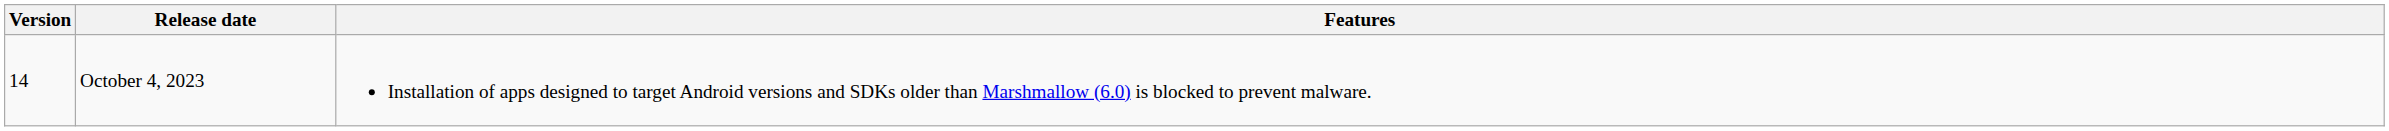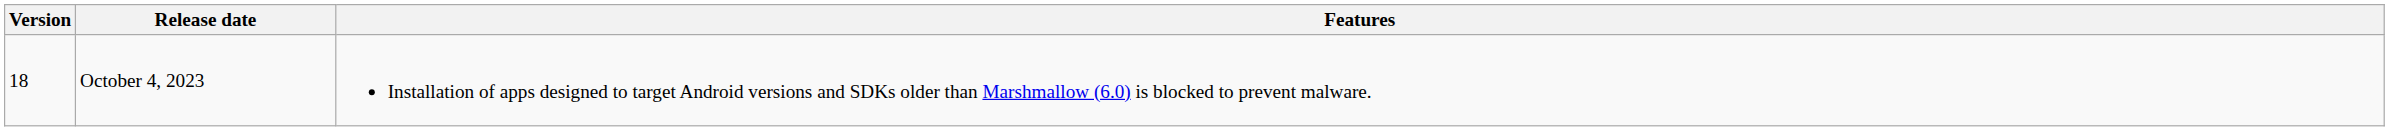 <table class="wikitable" style="width:100%;">
 <tr>
 <th style="width:2%;">Version</th>
 <th style="width:11%;">Release date</th>
 <th style="width:87%;">Features</th>
 </tr>
 <tr>
-<td>14</td>
+<td>18</td>
 <td>October 4, 2023</td>
 <td><br><ul><li>Installation of apps designed to target Android versions and SDKs older than <a href='#'>Marshmallow (6.0)</a> is blocked to prevent malware.</li></ul></td>
 </tr>
 </table>
